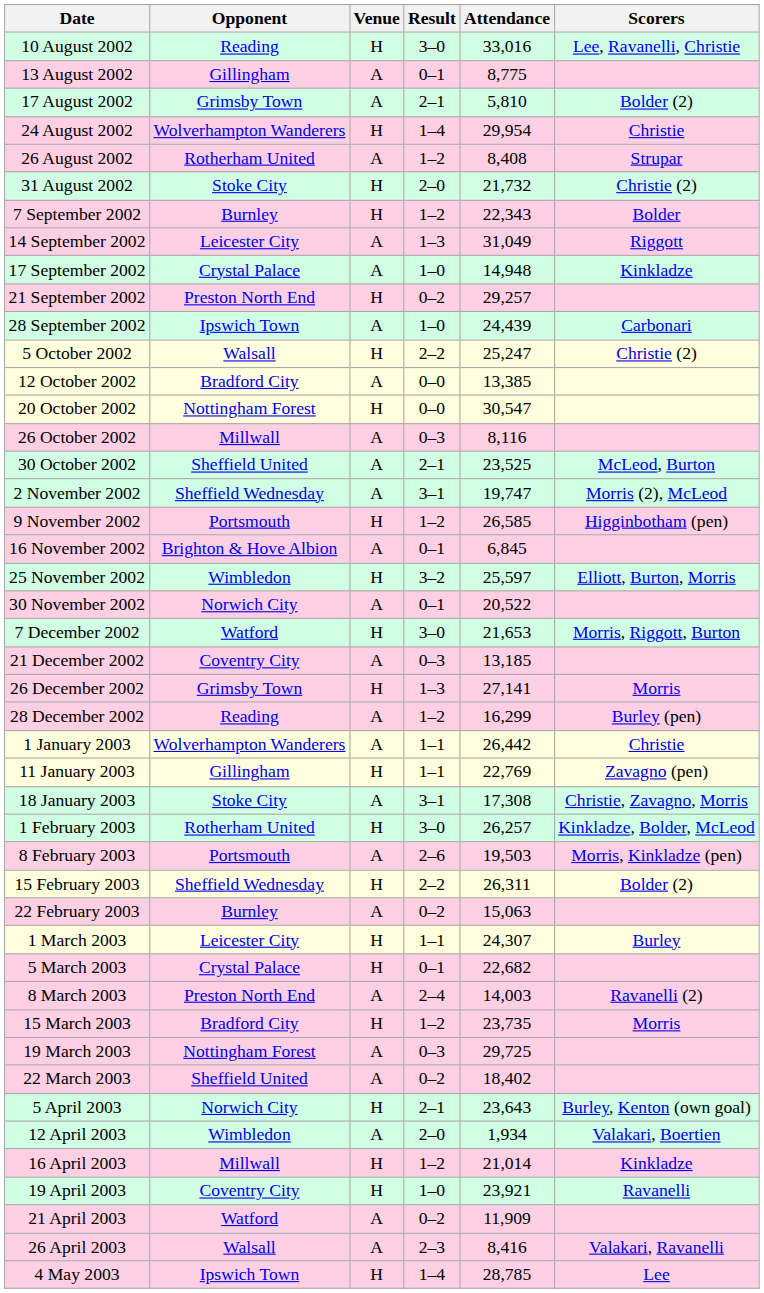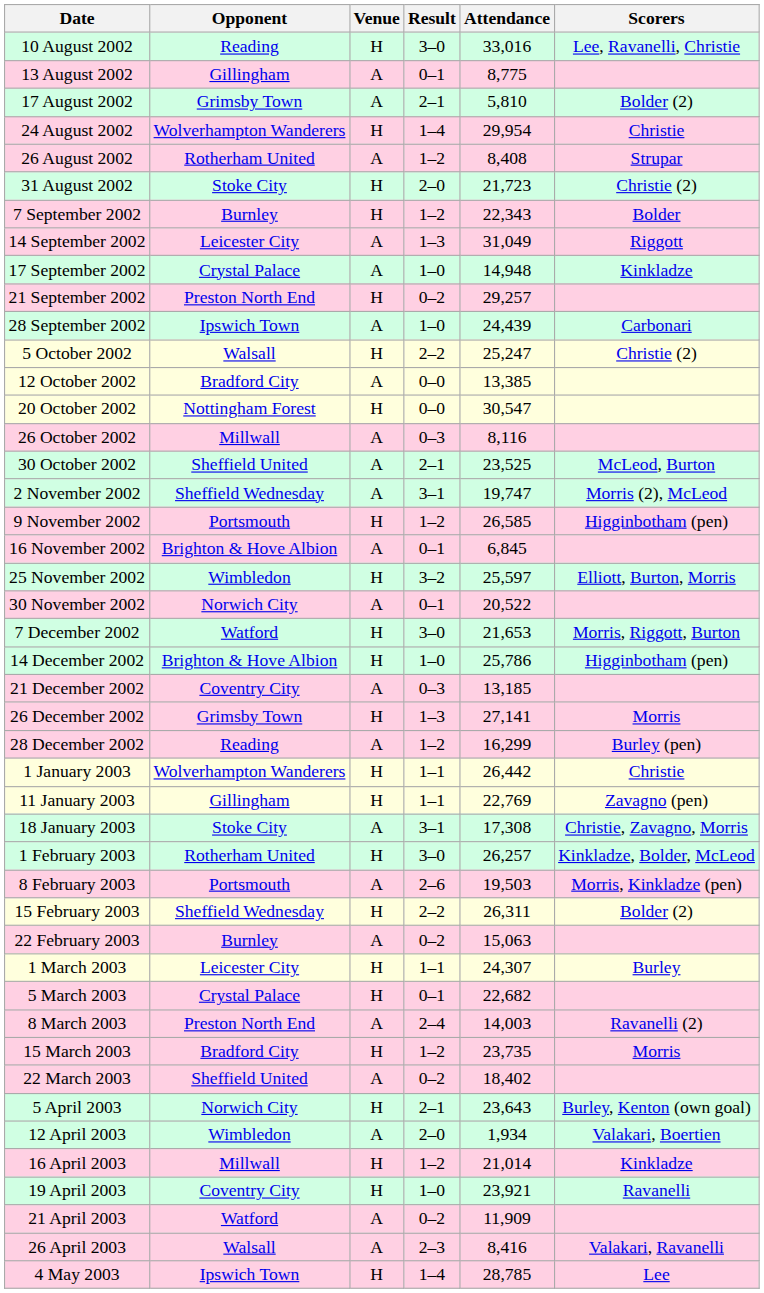 <table class="wikitable sortable" style="text-align:center">
 <tr>
 <th>Date</th>
 <th>Opponent</th>
 <th>Venue</th>
 <th>Result</th>
 <th>Attendance</th>
 <th>Scorers</th>
 </tr>
 <tr style="background-color: #d0ffe3;">
 <td>10 August 2002</td>
 <td><a href='#'>Reading</a></td>
 <td>H</td>
 <td>3–0</td>
 <td>33,016</td>
 <td><a href='#'>Lee</a>, <a href='#'>Ravanelli</a>, <a href='#'>Christie</a></td>
 </tr>
 <tr style="background-color: #ffd0e3;">
 <td>13 August 2002</td>
 <td><a href='#'>Gillingham</a></td>
 <td>A</td>
 <td>0–1</td>
 <td>8,775</td>
 <td></td>
 </tr>
 <tr style="background-color: #d0ffe3;">
 <td>17 August 2002</td>
 <td><a href='#'>Grimsby Town</a></td>
 <td>A</td>
 <td>2–1</td>
 <td>5,810</td>
 <td><a href='#'>Bolder</a> (2)</td>
 </tr>
 <tr style="background-color: #ffd0e3;">
 <td>24 August 2002</td>
 <td><a href='#'>Wolverhampton Wanderers</a></td>
 <td>H</td>
 <td>1–4</td>
 <td>29,954</td>
 <td><a href='#'>Christie</a></td>
 </tr>
 <tr style="background-color: #ffd0e3;">
 <td>26 August 2002</td>
 <td><a href='#'>Rotherham United</a></td>
 <td>A</td>
 <td>1–2</td>
 <td>8,408</td>
 <td><a href='#'>Strupar</a></td>
 </tr>
 <tr style="background-color: #d0ffe3;">
 <td>31 August 2002</td>
 <td><a href='#'>Stoke City</a></td>
 <td>H</td>
 <td>2–0</td>
-<td>21,732</td>
+<td>21,723</td>
 <td><a href='#'>Christie</a> (2)</td>
 </tr>
 <tr style="background-color: #ffd0e3;">
 <td>7 September 2002</td>
 <td><a href='#'>Burnley</a></td>
 <td>H</td>
 <td>1–2</td>
 <td>22,343</td>
 <td><a href='#'>Bolder</a></td>
 </tr>
 <tr style="background-color: #ffd0e3;">
 <td>14 September 2002</td>
 <td><a href='#'>Leicester City</a></td>
 <td>A</td>
 <td>1–3</td>
 <td>31,049</td>
 <td><a href='#'>Riggott</a></td>
 </tr>
 <tr style="background-color: #d0ffe3;">
 <td>17 September 2002</td>
 <td><a href='#'>Crystal Palace</a></td>
 <td>A</td>
 <td>1–0</td>
 <td>14,948</td>
 <td><a href='#'>Kinkladze</a></td>
 </tr>
 <tr style="background-color: #ffd0e3;">
 <td>21 September 2002</td>
 <td><a href='#'>Preston North End</a></td>
 <td>H</td>
 <td>0–2</td>
 <td>29,257</td>
 <td></td>
 </tr>
 <tr style="background-color: #d0ffe3;">
 <td>28 September 2002</td>
 <td><a href='#'>Ipswich Town</a></td>
 <td>A</td>
 <td>1–0</td>
 <td>24,439</td>
 <td><a href='#'>Carbonari</a></td>
 </tr>
 <tr style="background-color: #ffffdd;">
 <td>5 October 2002</td>
 <td><a href='#'>Walsall</a></td>
 <td>H</td>
 <td>2–2</td>
 <td>25,247</td>
 <td><a href='#'>Christie</a> (2)</td>
 </tr>
 <tr style="background-color: #ffffdd;">
 <td>12 October 2002</td>
 <td><a href='#'>Bradford City</a></td>
 <td>A</td>
 <td>0–0</td>
 <td>13,385</td>
 <td></td>
 </tr>
 <tr style="background-color: #ffffdd;">
 <td>20 October 2002</td>
 <td><a href='#'>Nottingham Forest</a></td>
 <td>H</td>
 <td>0–0</td>
 <td>30,547</td>
 <td></td>
 </tr>
 <tr style="background-color: #ffd0e3;">
 <td>26 October 2002</td>
 <td><a href='#'>Millwall</a></td>
 <td>A</td>
 <td>0–3</td>
 <td>8,116</td>
 <td></td>
 </tr>
 <tr style="background-color: #d0ffe3;">
 <td>30 October 2002</td>
 <td><a href='#'>Sheffield United</a></td>
 <td>A</td>
 <td>2–1</td>
 <td>23,525</td>
 <td><a href='#'>McLeod</a>, <a href='#'>Burton</a></td>
 </tr>
 <tr style="background-color: #d0ffe3;">
 <td>2 November 2002</td>
 <td><a href='#'>Sheffield Wednesday</a></td>
 <td>A</td>
 <td>3–1</td>
 <td>19,747</td>
 <td><a href='#'>Morris</a> (2), <a href='#'>McLeod</a></td>
 </tr>
 <tr style="background-color: #ffd0e3;">
 <td>9 November 2002</td>
 <td><a href='#'>Portsmouth</a></td>
 <td>H</td>
 <td>1–2</td>
 <td>26,585</td>
 <td><a href='#'>Higginbotham</a> (pen)</td>
 </tr>
 <tr style="background-color: #ffd0e3;">
 <td>16 November 2002</td>
 <td><a href='#'>Brighton & Hove Albion</a></td>
 <td>A</td>
 <td>0–1</td>
 <td>6,845</td>
 <td></td>
 </tr>
 <tr style="background-color: #d0ffe3;">
 <td>25 November 2002</td>
 <td><a href='#'>Wimbledon</a></td>
 <td>H</td>
 <td>3–2</td>
 <td>25,597</td>
 <td><a href='#'>Elliott</a>, <a href='#'>Burton</a>, <a href='#'>Morris</a></td>
 </tr>
 <tr style="background-color: #ffd0e3;">
 <td>30 November 2002</td>
 <td><a href='#'>Norwich City</a></td>
 <td>A</td>
 <td>0–1</td>
 <td>20,522</td>
 <td></td>
 </tr>
 <tr style="background-color: #d0ffe3;">
 <td>7 December 2002</td>
 <td><a href='#'>Watford</a></td>
 <td>H</td>
 <td>3–0</td>
 <td>21,653</td>
 <td><a href='#'>Morris</a>, <a href='#'>Riggott</a>, <a href='#'>Burton</a></td>
 </tr>
+<tr style="background-color: #d0ffe3;">
+<td>14 December 2002</td>
+<td><a href='#'>Brighton & Hove Albion</a></td>
+<td>H</td>
+<td>1–0</td>
+<td>25,786</td>
+<td><a href='#'>Higginbotham</a> (pen)</td>
+</tr>
 <tr style="background-color: #ffd0e3;">
 <td>21 December 2002</td>
 <td><a href='#'>Coventry City</a></td>
 <td>A</td>
 <td>0–3</td>
 <td>13,185</td>
 <td></td>
 </tr>
 <tr style="background-color: #ffd0e3;">
 <td>26 December 2002</td>
 <td><a href='#'>Grimsby Town</a></td>
 <td>H</td>
 <td>1–3</td>
 <td>27,141</td>
 <td><a href='#'>Morris</a></td>
 </tr>
 <tr style="background-color: #ffd0e3;">
 <td>28 December 2002</td>
 <td><a href='#'>Reading</a></td>
 <td>A</td>
 <td>1–2</td>
 <td>16,299</td>
 <td><a href='#'>Burley</a> (pen)</td>
 </tr>
 <tr style="background-color: #ffffdd;">
 <td>1 January 2003</td>
 <td><a href='#'>Wolverhampton Wanderers</a></td>
-<td>A</td>
+<td>H</td>
 <td>1–1</td>
 <td>26,442</td>
 <td><a href='#'>Christie</a></td>
 </tr>
 <tr style="background-color: #ffffdd;">
 <td>11 January 2003</td>
 <td><a href='#'>Gillingham</a></td>
 <td>H</td>
 <td>1–1</td>
 <td>22,769</td>
 <td><a href='#'>Zavagno</a> (pen)</td>
 </tr>
 <tr style="background-color: #d0ffe3;">
 <td>18 January 2003</td>
 <td><a href='#'>Stoke City</a></td>
 <td>A</td>
 <td>3–1</td>
 <td>17,308</td>
 <td><a href='#'>Christie</a>, <a href='#'>Zavagno</a>, <a href='#'>Morris</a></td>
 </tr>
 <tr style="background-color: #d0ffe3;">
 <td>1 February 2003</td>
 <td><a href='#'>Rotherham United</a></td>
 <td>H</td>
 <td>3–0</td>
 <td>26,257</td>
 <td><a href='#'>Kinkladze</a>, <a href='#'>Bolder</a>, <a href='#'>McLeod</a></td>
 </tr>
 <tr style="background-color: #ffd0e3;">
 <td>8 February 2003</td>
 <td><a href='#'>Portsmouth</a></td>
 <td>A</td>
 <td>2–6</td>
 <td>19,503</td>
 <td><a href='#'>Morris</a>, <a href='#'>Kinkladze</a> (pen)</td>
 </tr>
 <tr style="background-color: #ffffdd;">
 <td>15 February 2003</td>
 <td><a href='#'>Sheffield Wednesday</a></td>
 <td>H</td>
 <td>2–2</td>
 <td>26,311</td>
 <td><a href='#'>Bolder</a> (2)</td>
 </tr>
 <tr style="background-color: #ffd0e3;">
 <td>22 February 2003</td>
 <td><a href='#'>Burnley</a></td>
 <td>A</td>
 <td>0–2</td>
 <td>15,063</td>
 <td></td>
 </tr>
 <tr style="background-color: #ffffdd;">
 <td>1 March 2003</td>
 <td><a href='#'>Leicester City</a></td>
 <td>H</td>
 <td>1–1</td>
 <td>24,307</td>
 <td><a href='#'>Burley</a></td>
 </tr>
 <tr style="background-color: #ffd0e3;">
 <td>5 March 2003</td>
 <td><a href='#'>Crystal Palace</a></td>
 <td>H</td>
 <td>0–1</td>
 <td>22,682</td>
 <td></td>
 </tr>
 <tr style="background-color: #ffd0e3;">
 <td>8 March 2003</td>
 <td><a href='#'>Preston North End</a></td>
 <td>A</td>
 <td>2–4</td>
 <td>14,003</td>
 <td><a href='#'>Ravanelli</a> (2)</td>
 </tr>
 <tr style="background-color: #ffd0e3;">
 <td>15 March 2003</td>
 <td><a href='#'>Bradford City</a></td>
 <td>H</td>
 <td>1–2</td>
 <td>23,735</td>
 <td><a href='#'>Morris</a></td>
 </tr>
 <tr style="background-color: #ffd0e3;">
-<td>19 March 2003</td>
-<td><a href='#'>Nottingham Forest</a></td>
-<td>A</td>
-<td>0–3</td>
-<td>29,725</td>
-<td></td>
-</tr>
-<tr style="background-color: #ffd0e3;">
 <td>22 March 2003</td>
 <td><a href='#'>Sheffield United</a></td>
 <td>A</td>
 <td>0–2</td>
 <td>18,402</td>
 <td></td>
 </tr>
 <tr style="background-color: #d0ffe3;">
 <td>5 April 2003</td>
 <td><a href='#'>Norwich City</a></td>
 <td>H</td>
 <td>2–1</td>
 <td>23,643</td>
 <td><a href='#'>Burley</a>, <a href='#'>Kenton</a> (own goal)</td>
 </tr>
 <tr style="background-color: #d0ffe3;">
 <td>12 April 2003</td>
 <td><a href='#'>Wimbledon</a></td>
 <td>A</td>
 <td>2–0</td>
 <td>1,934</td>
 <td><a href='#'>Valakari</a>, <a href='#'>Boertien</a></td>
 </tr>
 <tr style="background-color: #ffd0e3;">
 <td>16 April 2003</td>
 <td><a href='#'>Millwall</a></td>
 <td>H</td>
 <td>1–2</td>
 <td>21,014</td>
 <td><a href='#'>Kinkladze</a></td>
 </tr>
 <tr style="background-color: #d0ffe3;">
 <td>19 April 2003</td>
 <td><a href='#'>Coventry City</a></td>
 <td>H</td>
 <td>1–0</td>
 <td>23,921</td>
 <td><a href='#'>Ravanelli</a></td>
 </tr>
 <tr style="background-color: #ffd0e3;">
 <td>21 April 2003</td>
 <td><a href='#'>Watford</a></td>
 <td>A</td>
 <td>0–2</td>
 <td>11,909</td>
 <td></td>
 </tr>
 <tr style="background-color: #ffd0e3;">
 <td>26 April 2003</td>
 <td><a href='#'>Walsall</a></td>
 <td>A</td>
 <td>2–3</td>
 <td>8,416</td>
 <td><a href='#'>Valakari</a>, <a href='#'>Ravanelli</a></td>
 </tr>
 <tr style="background-color: #ffd0e3;">
 <td>4 May 2003</td>
 <td><a href='#'>Ipswich Town</a></td>
 <td>H</td>
 <td>1–4</td>
 <td>28,785</td>
 <td><a href='#'>Lee</a></td>
 </tr>
 </table>
